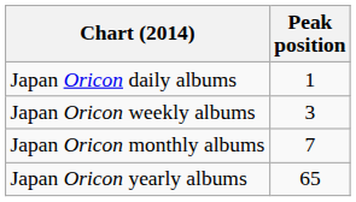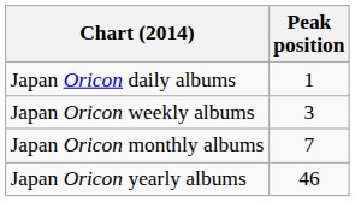 <table class="wikitable sortable">
 <tr>
 <th>Chart (2014)</th>
 <th>Peak<br>position</th>
 </tr>
 <tr>
 <td>Japan <em><a href='#'>Oricon</a></em> daily albums</td>
 <td align="center">1</td>
 </tr>
 <tr>
 <td>Japan <em>Oricon</em> weekly albums</td>
 <td align="center">3</td>
 </tr>
 <tr>
 <td>Japan <em>Oricon</em> monthly albums</td>
 <td align="center">7</td>
 </tr>
 <tr>
 <td>Japan <em>Oricon</em> yearly albums</td>
-<td align="center">65</td>
+<td align="center">46</td>
 </tr>
 </table>
